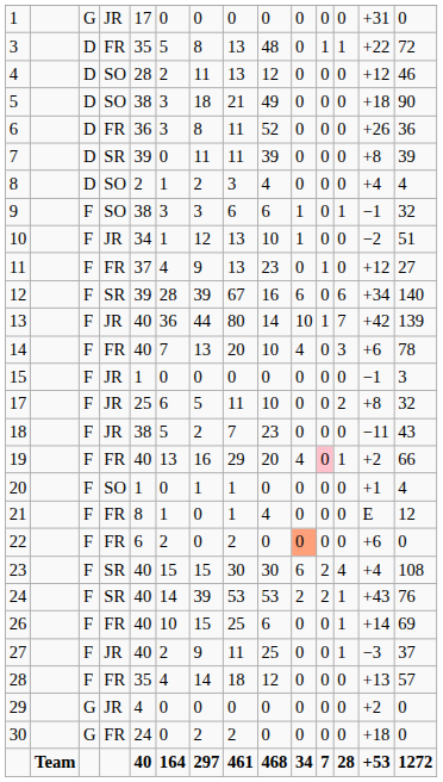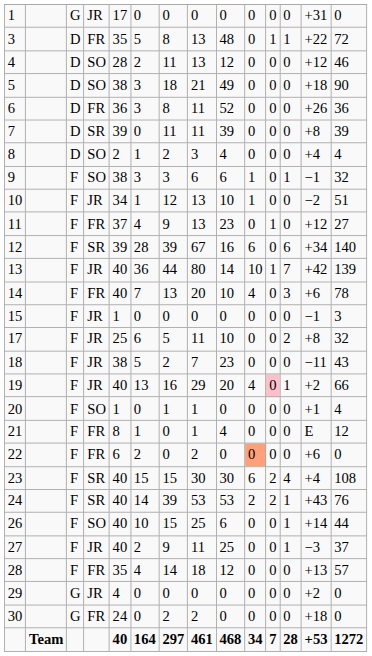 <table class="wikitable sortable">
 <tr>
 </tr>
 <tr>
 <td>1</td>
 <td></td>
 <td>G</td>
 <td>JR</td>
 <td>17</td>
 <td>0</td>
 <td>0</td>
 <td>0</td>
 <td>0</td>
 <td>0</td>
 <td>0</td>
 <td>0</td>
 <td>+31</td>
 <td>0</td>
 </tr>
 <tr>
 <td>3</td>
 <td></td>
 <td>D</td>
 <td>FR</td>
 <td>35</td>
 <td>5</td>
 <td>8</td>
 <td>13</td>
 <td>48</td>
 <td>0</td>
 <td>1</td>
 <td>1</td>
 <td>+22</td>
 <td>72</td>
 </tr>
 <tr>
 <td>4</td>
 <td></td>
 <td>D</td>
 <td>SO</td>
 <td>28</td>
 <td>2</td>
 <td>11</td>
 <td>13</td>
 <td>12</td>
 <td>0</td>
 <td>0</td>
 <td>0</td>
 <td>+12</td>
 <td>46</td>
 </tr>
 <tr>
 <td>5</td>
 <td></td>
 <td>D</td>
 <td>SO</td>
 <td>38</td>
 <td>3</td>
 <td>18</td>
 <td>21</td>
 <td>49</td>
 <td>0</td>
 <td>0</td>
 <td>0</td>
 <td>+18</td>
 <td>90</td>
 </tr>
 <tr>
 <td>6</td>
 <td></td>
 <td>D</td>
 <td>FR</td>
 <td>36</td>
 <td>3</td>
 <td>8</td>
 <td>11</td>
 <td>52</td>
 <td>0</td>
 <td>0</td>
 <td>0</td>
 <td>+26</td>
 <td>36</td>
 </tr>
 <tr>
 <td>7</td>
 <td></td>
 <td>D</td>
 <td>SR</td>
 <td>39</td>
 <td>0</td>
 <td>11</td>
 <td>11</td>
 <td>39</td>
 <td>0</td>
 <td>0</td>
 <td>0</td>
 <td>+8</td>
 <td>39</td>
 </tr>
 <tr>
 <td>8</td>
 <td></td>
 <td>D</td>
 <td>SO</td>
 <td>2</td>
 <td>1</td>
 <td>2</td>
 <td>3</td>
 <td>4</td>
 <td>0</td>
 <td>0</td>
 <td>0</td>
 <td>+4</td>
 <td>4</td>
 </tr>
 <tr>
 <td>9</td>
 <td></td>
 <td>F</td>
 <td>SO</td>
 <td>38</td>
 <td>3</td>
 <td>3</td>
 <td>6</td>
 <td>6</td>
 <td>1</td>
 <td>0</td>
 <td>1</td>
 <td>−1</td>
 <td>32</td>
 </tr>
 <tr>
 <td>10</td>
 <td></td>
 <td>F</td>
 <td>JR</td>
 <td>34</td>
 <td>1</td>
 <td>12</td>
 <td>13</td>
 <td>10</td>
 <td>1</td>
 <td>0</td>
 <td>0</td>
 <td>−2</td>
 <td>51</td>
 </tr>
 <tr>
 <td>11</td>
 <td></td>
 <td>F</td>
 <td>FR</td>
 <td>37</td>
 <td>4</td>
 <td>9</td>
 <td>13</td>
 <td>23</td>
 <td>0</td>
 <td>1</td>
 <td>0</td>
 <td>+12</td>
 <td>27</td>
 </tr>
 <tr>
 <td>12</td>
 <td></td>
 <td>F</td>
 <td>SR</td>
 <td>39</td>
 <td>28</td>
 <td>39</td>
 <td>67</td>
 <td>16</td>
 <td>6</td>
 <td>0</td>
 <td>6</td>
 <td>+34</td>
 <td>140</td>
 </tr>
 <tr>
 <td>13</td>
 <td></td>
 <td>F</td>
 <td>JR</td>
 <td>40</td>
 <td>36</td>
 <td>44</td>
 <td>80</td>
 <td>14</td>
 <td>10</td>
 <td>1</td>
 <td>7</td>
 <td>+42</td>
 <td>139</td>
 </tr>
 <tr>
 <td>14</td>
 <td></td>
 <td>F</td>
 <td>FR</td>
 <td>40</td>
 <td>7</td>
 <td>13</td>
 <td>20</td>
 <td>10</td>
 <td>4</td>
 <td>0</td>
 <td>3</td>
 <td>+6</td>
 <td>78</td>
 </tr>
 <tr>
 <td>15</td>
 <td></td>
 <td>F</td>
 <td>JR</td>
 <td>1</td>
 <td>0</td>
 <td>0</td>
 <td>0</td>
 <td>0</td>
 <td>0</td>
 <td>0</td>
 <td>0</td>
 <td>−1</td>
 <td>3</td>
 </tr>
 <tr>
 <td>17</td>
 <td></td>
 <td>F</td>
 <td>JR</td>
 <td>25</td>
 <td>6</td>
 <td>5</td>
 <td>11</td>
 <td>10</td>
 <td>0</td>
 <td>0</td>
 <td>2</td>
 <td>+8</td>
 <td>32</td>
 </tr>
 <tr>
 <td>18</td>
 <td></td>
 <td>F</td>
 <td>JR</td>
 <td>38</td>
 <td>5</td>
 <td>2</td>
 <td>7</td>
 <td>23</td>
 <td>0</td>
 <td>0</td>
 <td>0</td>
 <td>−11</td>
 <td>43</td>
 </tr>
 <tr>
 <td>19</td>
 <td></td>
 <td>F</td>
-<td>FR</td>
+<td>JR</td>
 <td>40</td>
 <td>13</td>
 <td>16</td>
 <td>29</td>
 <td>20</td>
 <td>4</td>
 <td style="background: pink;">0</td>
 <td>1</td>
 <td>+2</td>
 <td>66</td>
 </tr>
 <tr>
 <td>20</td>
 <td></td>
 <td>F</td>
 <td>SO</td>
 <td>1</td>
 <td>0</td>
 <td>1</td>
 <td>1</td>
 <td>0</td>
 <td>0</td>
 <td>0</td>
 <td>0</td>
 <td>+1</td>
 <td>4</td>
 </tr>
 <tr>
 <td>21</td>
 <td></td>
 <td>F</td>
 <td>FR</td>
 <td>8</td>
 <td>1</td>
 <td>0</td>
 <td>1</td>
 <td>4</td>
 <td>0</td>
 <td>0</td>
 <td>0</td>
 <td>E</td>
 <td>12</td>
 </tr>
 <tr>
 <td>22</td>
 <td></td>
 <td>F</td>
 <td>FR</td>
 <td>6</td>
 <td>2</td>
 <td>0</td>
 <td>2</td>
 <td>0</td>
 <td style="background: lightsalmon;">0</td>
 <td>0</td>
 <td>0</td>
 <td>+6</td>
 <td>0</td>
 </tr>
 <tr>
 <td>23</td>
 <td></td>
 <td>F</td>
 <td>SR</td>
 <td>40</td>
 <td>15</td>
 <td>15</td>
 <td>30</td>
 <td>30</td>
 <td>6</td>
 <td>2</td>
 <td>4</td>
 <td>+4</td>
 <td>108</td>
 </tr>
 <tr>
 <td>24</td>
 <td></td>
 <td>F</td>
 <td>SR</td>
 <td>40</td>
 <td>14</td>
 <td>39</td>
 <td>53</td>
 <td>53</td>
 <td>2</td>
 <td>2</td>
 <td>1</td>
 <td>+43</td>
 <td>76</td>
 </tr>
 <tr>
 <td>26</td>
 <td></td>
 <td>F</td>
-<td>FR</td>
+<td>SO</td>
 <td>40</td>
 <td>10</td>
 <td>15</td>
 <td>25</td>
 <td>6</td>
 <td>0</td>
 <td>0</td>
 <td>1</td>
 <td>+14</td>
-<td>69</td>
+<td>44</td>
 </tr>
 <tr>
 <td>27</td>
 <td></td>
 <td>F</td>
 <td>JR</td>
 <td>40</td>
 <td>2</td>
 <td>9</td>
 <td>11</td>
 <td>25</td>
 <td>0</td>
 <td>0</td>
 <td>1</td>
 <td>−3</td>
 <td>37</td>
 </tr>
 <tr>
 <td>28</td>
 <td></td>
 <td>F</td>
 <td>FR</td>
 <td>35</td>
 <td>4</td>
 <td>14</td>
 <td>18</td>
 <td>12</td>
 <td>0</td>
 <td>0</td>
 <td>0</td>
 <td>+13</td>
 <td>57</td>
 </tr>
 <tr>
 <td>29</td>
 <td></td>
 <td>G</td>
 <td>JR</td>
 <td>4</td>
 <td>0</td>
 <td>0</td>
 <td>0</td>
 <td>0</td>
 <td>0</td>
 <td>0</td>
 <td>0</td>
 <td>+2</td>
 <td>0</td>
 </tr>
 <tr>
 <td>30</td>
 <td></td>
 <td>G</td>
 <td>FR</td>
 <td>24</td>
 <td>0</td>
 <td>2</td>
 <td>2</td>
 <td>0</td>
 <td>0</td>
 <td>0</td>
 <td>0</td>
 <td>+18</td>
 <td>0</td>
 </tr>
 <tr class="sortbottom">
 <td></td>
 <td><strong>Team</strong></td>
 <td></td>
 <td></td>
 <td><strong>40</strong></td>
 <td><strong>164</strong></td>
 <td><strong>297</strong></td>
 <td><strong>461</strong></td>
 <td><strong>468</strong></td>
 <td><strong>34</strong></td>
 <td><strong>7</strong></td>
 <td><strong>28</strong></td>
 <td><strong>+53</strong></td>
 <td><strong>1272</strong></td>
 </tr>
 </table>
